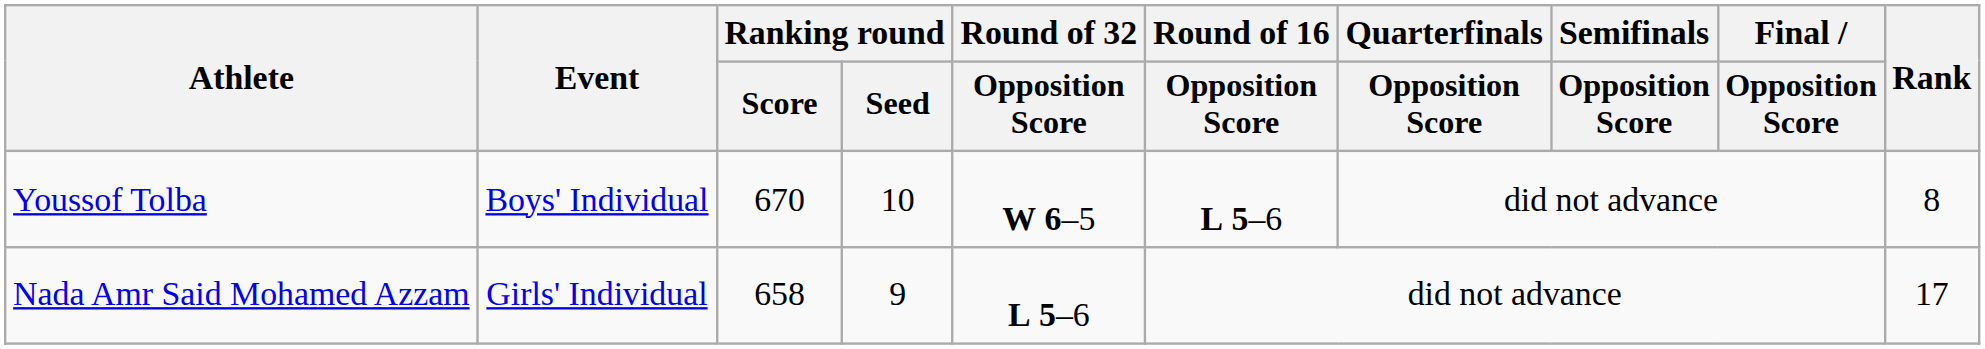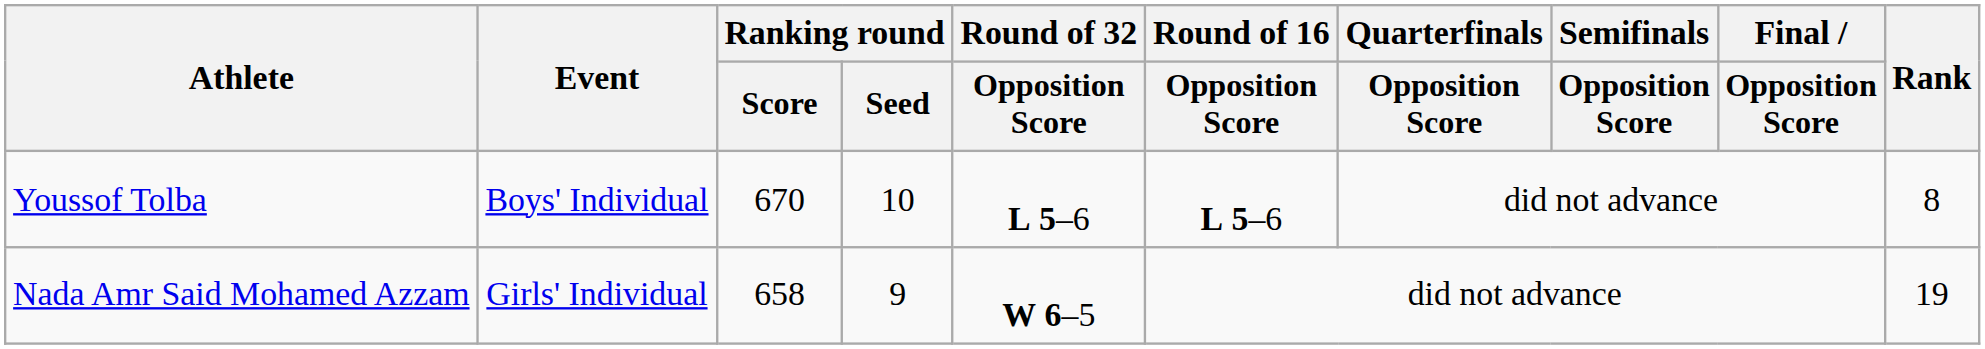 <table class="wikitable" style="font-size:90%;">
 <tr>
 <th rowspan="2">Athlete</th>
 <th rowspan="2">Event</th>
 <th colspan="2">Ranking round</th>
 <th>Round of 32</th>
 <th>Round of 16</th>
 <th>Quarterfinals</th>
 <th>Semifinals</th>
 <th>Final / </th>
 <th rowspan=2>Rank</th>
 </tr>
 <tr style="font-size:95%">
 <th>Score</th>
 <th>Seed</th>
 <th>Opposition<br>Score</th>
 <th>Opposition<br>Score</th>
 <th>Opposition<br>Score</th>
 <th>Opposition<br>Score</th>
 <th>Opposition<br>Score</th>
 </tr>
 <tr align=center>
 <td align=left><a href='#'>Youssof Tolba</a></td>
 <td><a href='#'>Boys' Individual</a></td>
 <td>670</td>
 <td>10</td>
-<td><br><strong>W</strong> <strong>6</strong>–5</td>
+<td><br><strong>L</strong> <strong>5</strong>–6</td>
 <td><br><strong>L</strong> <strong>5</strong>–6</td>
 <td colspan=3>did not advance</td>
 <td>8</td>
 </tr>
 <tr align=center>
 <td align=left><a href='#'>Nada Amr Said Mohamed Azzam</a></td>
 <td><a href='#'>Girls' Individual</a></td>
 <td>658</td>
 <td>9</td>
-<td><br><strong>L</strong> <strong>5</strong>–6</td>
+<td><br><strong>W</strong> <strong>6</strong>–5</td>
 <td colspan=4>did not advance</td>
-<td>17</td>
+<td>19</td>
 </tr>
 </table>
